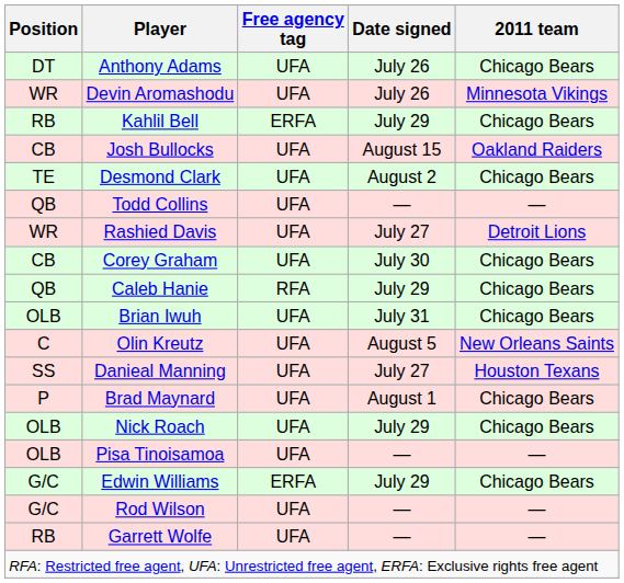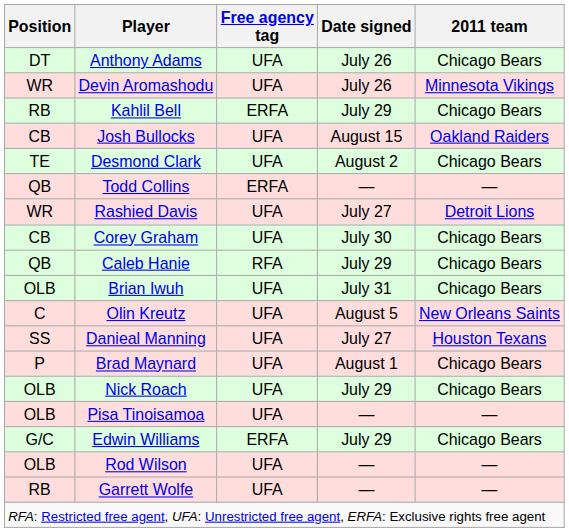 <table class="wikitable" style="font-size: 95%">
 <tr>
 <th>Position</th>
 <th>Player</th>
 <th><a href='#'>Free agency</a><br>tag</th>
 <th>Date signed</th>
 <th>2011 team</th>
 </tr>
 <tr style="background:#dfd; text-align:center;">
 <td>DT</td>
 <td><a href='#'>Anthony Adams</a></td>
 <td>UFA</td>
 <td>July 26</td>
 <td>Chicago Bears</td>
 </tr>
 <tr style="background:#fdd; text-align:center;">
 <td>WR</td>
 <td><a href='#'>Devin Aromashodu</a></td>
 <td>UFA</td>
 <td>July 26</td>
 <td><a href='#'>Minnesota Vikings</a></td>
 </tr>
 <tr style="background:#dfd; text-align:center;">
 <td>RB</td>
 <td><a href='#'>Kahlil Bell</a></td>
 <td>ERFA</td>
 <td>July 29</td>
 <td>Chicago Bears</td>
 </tr>
 <tr style="background:#fdd; text-align:center;">
 <td>CB</td>
 <td><a href='#'>Josh Bullocks</a></td>
 <td>UFA</td>
 <td>August 15</td>
 <td><a href='#'>Oakland Raiders</a></td>
 </tr>
 <tr style="background:#dfd; text-align:center;">
 <td>TE</td>
 <td><a href='#'>Desmond Clark</a></td>
 <td>UFA</td>
 <td>August 2</td>
 <td>Chicago Bears</td>
 </tr>
 <tr style="background:#fdd; text-align:center;">
 <td>QB</td>
 <td><a href='#'>Todd Collins</a></td>
-<td>UFA</td>
+<td>ERFA</td>
 <td>—</td>
 <td>—</td>
 </tr>
 <tr style="background:#fdd; text-align:center;">
 <td>WR</td>
 <td><a href='#'>Rashied Davis</a></td>
 <td>UFA</td>
 <td>July 27</td>
 <td><a href='#'>Detroit Lions</a></td>
 </tr>
 <tr style="background:#dfd; text-align:center;">
 <td>CB</td>
 <td><a href='#'>Corey Graham</a></td>
 <td>UFA</td>
 <td>July 30</td>
 <td>Chicago Bears</td>
 </tr>
 <tr style="background:#dfd; text-align:center;">
 <td>QB</td>
 <td><a href='#'>Caleb Hanie</a></td>
 <td>RFA</td>
 <td>July 29</td>
 <td>Chicago Bears</td>
 </tr>
 <tr style="background:#dfd; text-align:center;">
 <td>OLB</td>
 <td><a href='#'>Brian Iwuh</a></td>
 <td>UFA</td>
 <td>July 31</td>
 <td>Chicago Bears</td>
 </tr>
 <tr style="background:#fdd; text-align:center;">
 <td>C</td>
 <td><a href='#'>Olin Kreutz</a></td>
 <td>UFA</td>
 <td>August 5</td>
 <td><a href='#'>New Orleans Saints</a></td>
 </tr>
 <tr style="background:#fdd; text-align:center;">
 <td>SS</td>
 <td><a href='#'>Danieal Manning</a></td>
 <td>UFA</td>
 <td>July 27</td>
 <td><a href='#'>Houston Texans</a></td>
 </tr>
 <tr style="background:#fdd; text-align:center;">
 <td>P</td>
 <td><a href='#'>Brad Maynard</a></td>
 <td>UFA</td>
 <td>August 1</td>
 <td>Chicago Bears</td>
 </tr>
 <tr style="background:#dfd; text-align:center;">
 <td>OLB</td>
 <td><a href='#'>Nick Roach</a></td>
 <td>UFA</td>
 <td>July 29</td>
 <td>Chicago Bears</td>
 </tr>
 <tr style="background:#fdd; text-align:center;">
 <td>OLB</td>
 <td><a href='#'>Pisa Tinoisamoa</a></td>
 <td>UFA</td>
 <td>—</td>
 <td>—</td>
 </tr>
 <tr style="background:#dfd; text-align:center;">
 <td>G/C</td>
 <td><a href='#'>Edwin Williams</a></td>
 <td>ERFA</td>
 <td>July 29</td>
 <td>Chicago Bears</td>
 </tr>
 <tr style="background:#fdd; text-align:center;">
-<td>G/C</td>
+<td>OLB</td>
 <td><a href='#'>Rod Wilson</a></td>
 <td>UFA</td>
 <td>—</td>
 <td>—</td>
 </tr>
 <tr style="background:#fdd; text-align:center;">
 <td>RB</td>
 <td><a href='#'>Garrett Wolfe</a></td>
 <td>UFA</td>
 <td>—</td>
 <td>—</td>
 </tr>
 <tr>
 <td colspan="5"><small><em>RFA</em>: <a href='#'>Restricted free agent</a>, <em>UFA</em>: <a href='#'>Unrestricted free agent</a>, <em>ERFA</em>: Exclusive rights free agent</small></td>
 </tr>
 </table>
